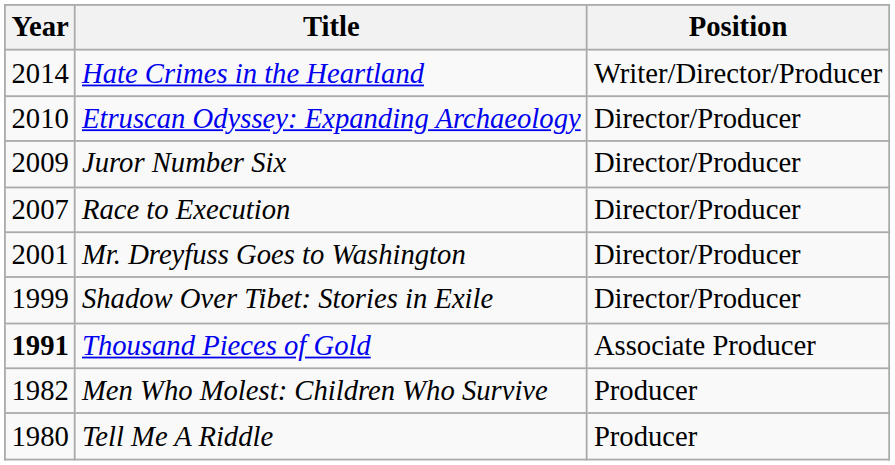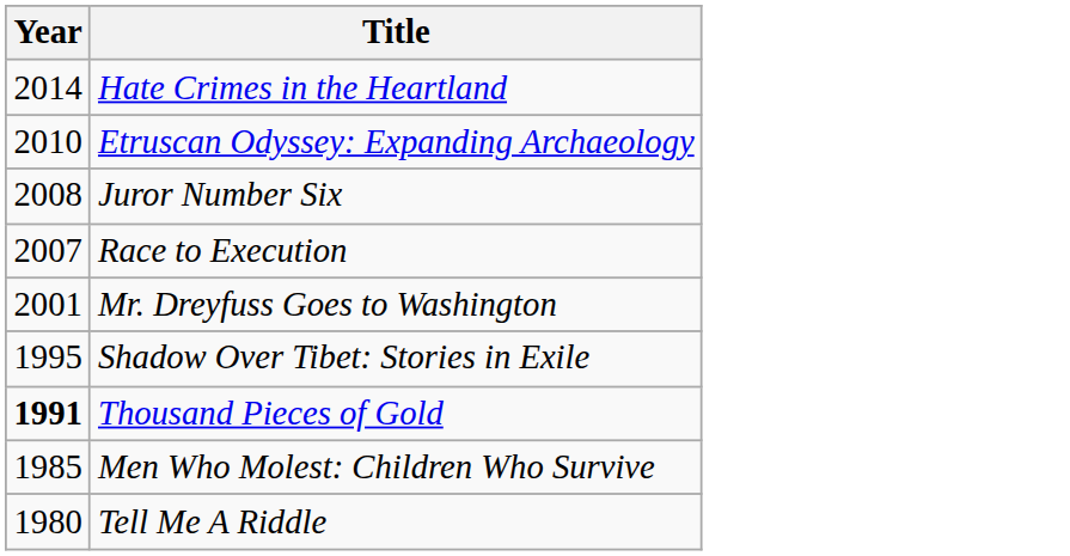 <table class="wikitable">
 <tr>
 <th>Year</th>
 <th>Title</th>
-<th>Position</th>
 </tr>
 <tr>
 <td>2014</td>
 <td><em><a href='#'>Hate Crimes in the Heartland</a></em></td>
-<td>Writer/Director/Producer</td>
 </tr>
 <tr>
 <td>2010</td>
 <td><em><a href='#'>Etruscan Odyssey: Expanding Archaeology</a></em></td>
-<td>Director/Producer</td>
 </tr>
 <tr>
-<td>2009</td>
+<td>2008</td>
 <td><em>Juror Number Six</em></td>
-<td>Director/Producer</td>
 </tr>
 <tr>
 <td>2007</td>
 <td><em>Race to Execution</em></td>
-<td>Director/Producer</td>
 </tr>
 <tr>
 <td>2001</td>
 <td><em>Mr. Dreyfuss Goes to Washington</em></td>
-<td>Director/Producer</td>
 </tr>
 <tr>
-<td>1999</td>
+<td>1995</td>
 <td><em>Shadow Over Tibet: Stories in Exile</em></td>
-<td>Director/Producer</td>
 </tr>
 <tr>
 <td><strong>1991</strong></td>
 <td><em><a href='#'>Thousand Pieces of Gold</a></em></td>
-<td>Associate Producer</td>
 </tr>
 <tr>
-<td>1982</td>
+<td>1985</td>
 <td><em>Men Who Molest: Children Who Survive</em></td>
-<td>Producer</td>
 </tr>
 <tr>
 <td>1980</td>
 <td><em>Tell Me A Riddle</em></td>
-<td>Producer</td>
 </tr>
 </table>
